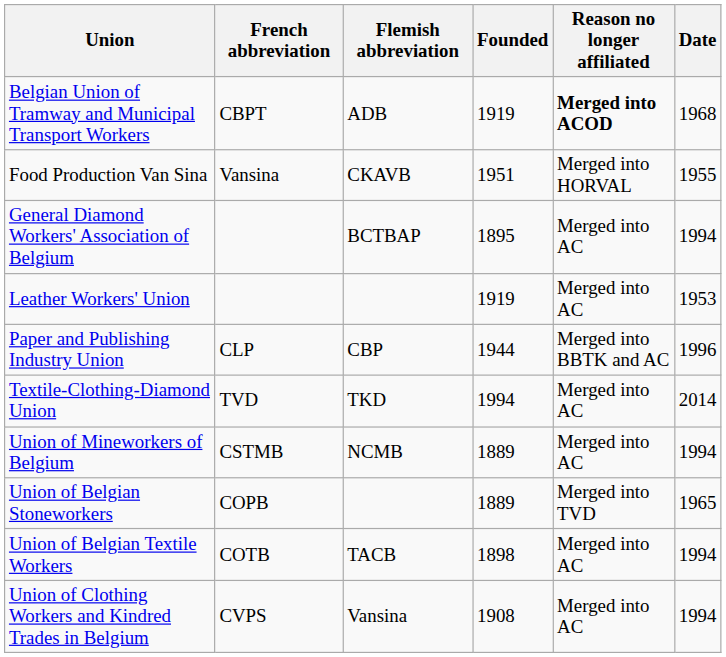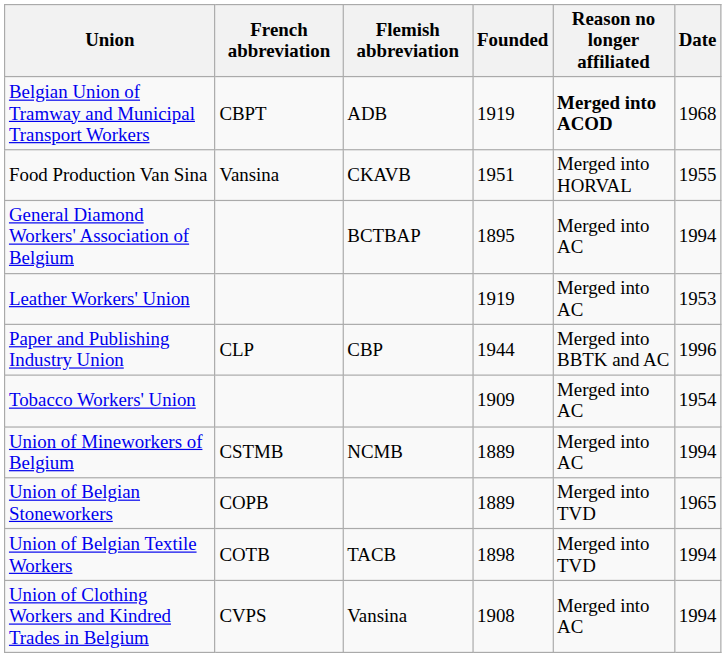 <table class="wikitable sortable">
 <tr>
 <th>Union</th>
 <th>French abbreviation</th>
 <th>Flemish abbreviation</th>
 <th>Founded</th>
 <th>Reason no longer affiliated</th>
 <th>Date</th>
 </tr>
 <tr>
 <td><a href='#'>Belgian Union of Tramway and Municipal Transport Workers</a></td>
 <td>CBPT</td>
 <td>ADB</td>
 <td>1919</td>
 <td><strong>Merged into ACOD</strong></td>
 <td>1968</td>
 </tr>
 <tr>
 <td>Food Production Van Sina</td>
 <td>Vansina</td>
 <td>CKAVB</td>
 <td>1951</td>
 <td>Merged into HORVAL</td>
 <td>1955</td>
 </tr>
 <tr>
 <td><a href='#'>General Diamond Workers' Association of Belgium</a></td>
 <td></td>
 <td>BCTBAP</td>
 <td>1895</td>
 <td>Merged into AC</td>
 <td>1994</td>
 </tr>
 <tr>
 <td><a href='#'>Leather Workers' Union</a></td>
 <td></td>
 <td></td>
 <td>1919</td>
 <td>Merged into AC</td>
 <td>1953</td>
 </tr>
 <tr>
 <td><a href='#'>Paper and Publishing Industry Union</a></td>
 <td>CLP</td>
 <td>CBP</td>
 <td>1944</td>
 <td>Merged into BBTK and AC</td>
 <td>1996</td>
 </tr>
 <tr>
-<td><a href='#'>Textile-Clothing-Diamond Union</a></td>
-<td>TVD</td>
-<td>TKD</td>
-<td>1994</td>
+<td><a href='#'>Tobacco Workers' Union</a></td>
+<td></td>
+<td></td>
+<td>1909</td>
 <td>Merged into AC</td>
-<td>2014</td>
+<td>1954</td>
 </tr>
 <tr>
 <td><a href='#'>Union of Mineworkers of Belgium</a></td>
 <td>CSTMB</td>
 <td>NCMB</td>
 <td>1889</td>
 <td>Merged into AC</td>
 <td>1994</td>
 </tr>
 <tr>
 <td><a href='#'>Union of Belgian Stoneworkers</a></td>
 <td>COPB</td>
 <td></td>
 <td>1889</td>
 <td>Merged into TVD</td>
 <td>1965</td>
 </tr>
 <tr>
 <td><a href='#'>Union of Belgian Textile Workers</a></td>
 <td>COTB</td>
 <td>TACB</td>
 <td>1898</td>
-<td>Merged into AC</td>
+<td>Merged into TVD</td>
 <td>1994</td>
 </tr>
 <tr>
 <td><a href='#'>Union of Clothing Workers and Kindred Trades in Belgium</a></td>
 <td>CVPS</td>
 <td>Vansina</td>
 <td>1908</td>
 <td>Merged into AC</td>
 <td>1994</td>
 </tr>
 </table>
